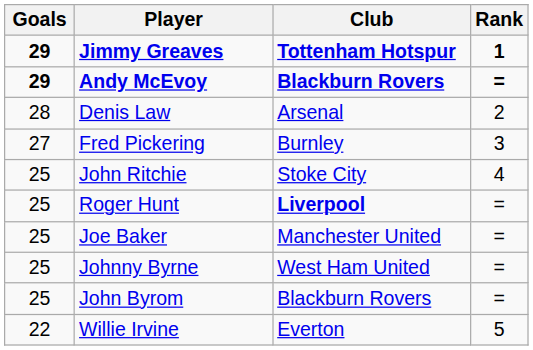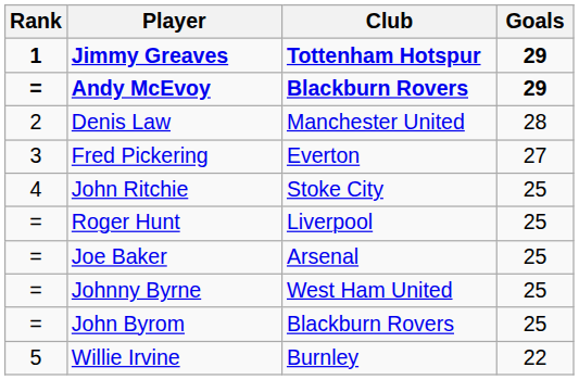 <table class="wikitable" style="text-align: left;">
 <tr>
-<th width=50>Goals</th>
+<th width=20>Rank</th>
 <th width=155>Player</th>
 <th width=155>Club</th>
-<th width=20>Rank</th>
+<th width=50>Goals</th>
 </tr>
 <tr>
-<td align=center><strong>29</strong></td>
+<td align=center><strong>1</strong></td>
 <td> <strong> <a href='#'>Jimmy Greaves</a> </strong></td>
 <td><strong> <a href='#'>Tottenham Hotspur</a> </strong></td>
-<td align=center><strong>1</strong></td>
+<td align=center><strong>29</strong></td>
 </tr>
 <tr>
-<td align=center><strong>29</strong></td>
+<td align=center><strong>=</strong></td>
 <td> <strong> <a href='#'>Andy McEvoy</a> </strong></td>
 <td><strong> <a href='#'>Blackburn Rovers</a> </strong></td>
-<td align=center><strong>=</strong></td>
+<td align=center><strong>29</strong></td>
 </tr>
 <tr>
+<td align=center>2</td>
+<td> <a href='#'>Denis Law</a></td>
+<td><a href='#'>Manchester United</a></td>
 <td align=center>28</td>
-<td> <a href='#'>Denis Law</a></td>
-<td><a href='#'>Arsenal</a></td>
-<td align=center>2</td>
 </tr>
 <tr>
+<td align=center>3</td>
+<td> <a href='#'>Fred Pickering</a></td>
+<td><a href='#'>Everton</a></td>
 <td align=center>27</td>
-<td> <a href='#'>Fred Pickering</a></td>
-<td><a href='#'>Burnley</a></td>
-<td align=center>3</td>
 </tr>
 <tr>
-<td align=center>25</td>
+<td align=center>4</td>
 <td> <a href='#'>John Ritchie</a></td>
 <td><a href='#'>Stoke City</a></td>
-<td align=center>4</td>
+<td align=center>25</td>
 </tr>
 <tr>
+<td align=center>=</td>
+<td> <a href='#'>Roger Hunt</a></td>
+<td><a href='#'>Liverpool</a></td>
 <td align=center>25</td>
-<td> <a href='#'>Roger Hunt</a></td>
-<td><strong><a href='#'>Liverpool</a></strong></td>
-<td align=center>=</td>
 </tr>
 <tr>
+<td align=center>=</td>
+<td> <a href='#'>Joe Baker</a></td>
+<td><a href='#'>Arsenal</a></td>
 <td align=center>25</td>
-<td> <a href='#'>Joe Baker</a></td>
-<td><a href='#'>Manchester United</a></td>
-<td align=center>=</td>
 </tr>
 <tr>
-<td align=center>25</td>
+<td align=center>=</td>
 <td> <a href='#'>Johnny Byrne</a></td>
 <td><a href='#'>West Ham United</a></td>
-<td align=center>=</td>
+<td align=center>25</td>
 </tr>
 <tr>
-<td align=center>25</td>
+<td align=center>=</td>
 <td> <a href='#'>John Byrom</a></td>
 <td><a href='#'>Blackburn Rovers</a></td>
-<td align=center>=</td>
+<td align=center>25</td>
 </tr>
 <tr>
+<td align=center>5</td>
+<td> <a href='#'>Willie Irvine</a></td>
+<td><a href='#'>Burnley</a></td>
 <td align=center>22</td>
-<td> <a href='#'>Willie Irvine</a></td>
-<td><a href='#'>Everton</a></td>
-<td align=center>5</td>
 </tr>
 </table>
